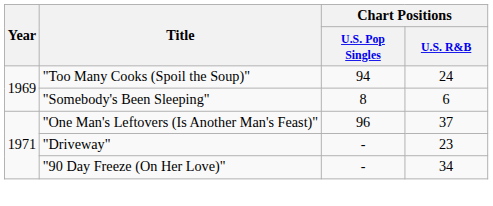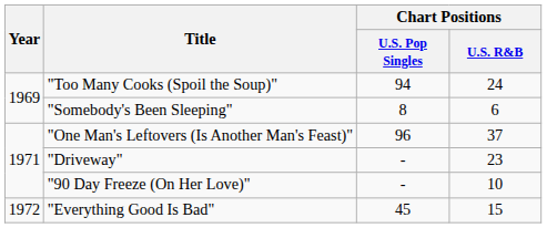 <table class="wikitable">
 <tr>
 <th rowspan="2">Year</th>
 <th rowspan="2">Title</th>
 <th colspan="2">Chart Positions</th>
 </tr>
 <tr>
 <th style="width:86px;"><small><a href='#'>U.S. Pop Singles</a></small></th>
 <th style="width:86px;"><small><a href='#'>U.S. R&B</a></small></th>
 </tr>
 <tr>
 <td rowspan="2">1969</td>
 <td>"Too Many Cooks (Spoil the Soup)"</td>
 <td style="text-align:center;">94</td>
 <td style="text-align:center;">24</td>
 </tr>
 <tr>
 <td>"Somebody's Been Sleeping"</td>
 <td style="text-align:center;">8</td>
 <td style="text-align:center;">6</td>
 </tr>
 <tr>
 <td rowspan="3">1971</td>
 <td>"One Man's Leftovers (Is Another Man's Feast)"</td>
 <td style="text-align:center;">96</td>
 <td style="text-align:center;">37</td>
 </tr>
 <tr>
 <td>"Driveway"</td>
 <td style="text-align:center;">-</td>
 <td style="text-align:center;">23</td>
 </tr>
 <tr>
 <td>"90 Day Freeze (On Her Love)"</td>
 <td style="text-align:center;">-</td>
-<td style="text-align:center;">34</td>
+<td style="text-align:center;">10</td>
+</tr>
+<tr>
+<td>1972</td>
+<td>"Everything Good Is Bad"</td>
+<td style="text-align:center;">45</td>
+<td style="text-align:center;">15</td>
 </tr>
 </table>
